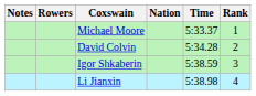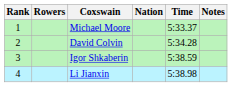 <table class="wikitable sortable" style="text-align:center">
 <tr>
-<th>Notes</th>
+<th>Rank</th>
 <th>Rowers</th>
 <th>Coxswain</th>
 <th>Nation</th>
 <th>Time</th>
-<th>Rank</th>
+<th>Notes</th>
 </tr>
 <tr bgcolor=bbf3bb>
-<td></td>
+<td>1</td>
 <td align=left data-sort-value="Teti, Mike"></td>
 <td align=left data-sort-value="Moore, Michael"><a href='#'>Michael Moore</a></td>
 <td align=left></td>
 <td>5:33.37</td>
-<td>1</td>
+<td></td>
 </tr>
 <tr bgcolor=bbf3bb>
-<td></td>
+<td>2</td>
 <td align=left data-sort-value="Spriggs, Simon"></td>
 <td align=left data-sort-value="Colvin, David"><a href='#'>David Colvin</a></td>
 <td align=left></td>
 <td>5:34.28</td>
-<td>2</td>
+<td></td>
 </tr>
 <tr bgcolor=bbf3bb>
-<td></td>
+<td>3</td>
 <td align=left data-sort-value="Raievskiy, Vitaliy"></td>
 <td align=left data-sort-value="Shkaberin, Igor"><a href='#'>Igor Shkaberin</a></td>
 <td align=left></td>
 <td>5:38.59</td>
-<td>3</td>
+<td></td>
 </tr>
 <tr bgcolor=bbf3ff>
-<td></td>
+<td>4</td>
 <td align=left></td>
 <td align=left><a href='#'>Li Jianxin</a></td>
 <td align=left></td>
 <td>5:38.98</td>
-<td>4</td>
+<td></td>
 </tr>
 </table>
